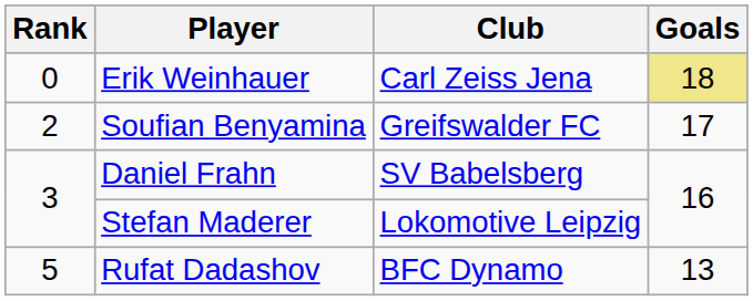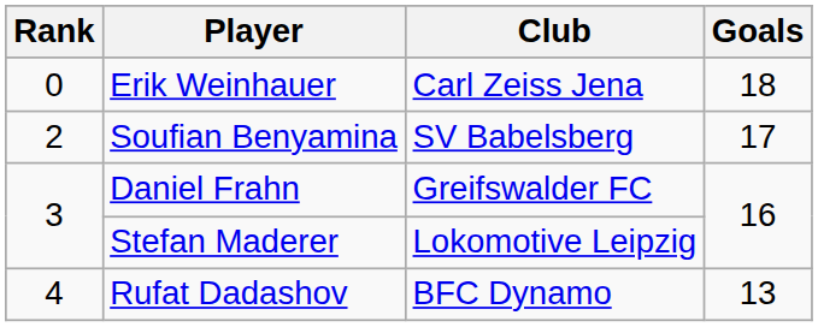 <table class="wikitable" style="text-align:center">
 <tr>
 <th>Rank</th>
 <th>Player</th>
 <th>Club</th>
 <th>Goals</th>
 </tr>
 <tr>
 <td>0</td>
 <td align="left"> <a href='#'>Erik Weinhauer</a></td>
 <td align="left"><a href='#'>Carl Zeiss Jena</a></td>
-<td style="background: khaki;">18</td>
+<td>18</td>
 </tr>
 <tr>
 <td>2</td>
 <td align="left"> <a href='#'>Soufian Benyamina</a></td>
-<td align="left"><a href='#'>Greifswalder FC</a></td>
+<td align="left"><a href='#'>SV Babelsberg</a></td>
 <td>17</td>
 </tr>
 <tr>
 <td rowspan=2>3</td>
 <td align="left"> <a href='#'>Daniel Frahn</a></td>
-<td align="left"><a href='#'>SV Babelsberg</a></td>
+<td align="left"><a href='#'>Greifswalder FC</a></td>
 <td rowspan=2>16</td>
 </tr>
 <tr>
 <td align="left"> <a href='#'>Stefan Maderer</a></td>
 <td align="left"><a href='#'>Lokomotive Leipzig</a></td>
 </tr>
 <tr>
-<td>5</td>
+<td>4</td>
 <td align="left"> <a href='#'>Rufat Dadashov</a></td>
 <td align="left"><a href='#'>BFC Dynamo</a></td>
 <td>13</td>
 </tr>
 </table>
